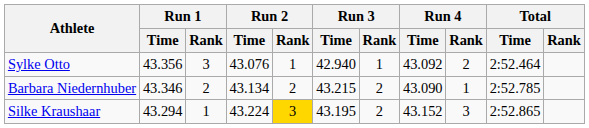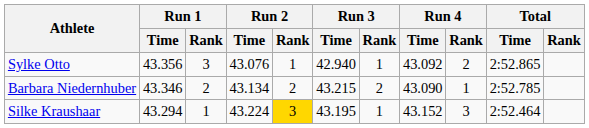 <table class="wikitable" border="1" style="font-size:90%">
 <tr>
 <th rowspan="2">Athlete</th>
 <th colspan="2">Run 1</th>
 <th colspan="2">Run 2</th>
 <th colspan="2">Run 3</th>
 <th colspan="2">Run 4</th>
 <th colspan="2">Total</th>
 </tr>
 <tr>
 <th>Time</th>
 <th>Rank</th>
 <th>Time</th>
 <th>Rank</th>
 <th>Time</th>
 <th>Rank</th>
 <th>Time</th>
 <th>Rank</th>
 <th>Time</th>
 <th>Rank</th>
 </tr>
 <tr>
 <td><a href='#'>Sylke Otto</a></td>
 <td align="center">43.356</td>
 <td align="center">3</td>
 <td align="center">43.076</td>
 <td align="center">1</td>
 <td align="center">42.940</td>
 <td align="center">1</td>
 <td align="center">43.092</td>
 <td align="center">2</td>
-<td align="center">2:52.464</td>
+<td align="center">2:52.865</td>
 <td align="center"></td>
 </tr>
 <tr>
 <td><a href='#'>Barbara Niedernhuber</a></td>
 <td align="center">43.346</td>
 <td align="center">2</td>
 <td align="center">43.134</td>
 <td align="center">2</td>
 <td align="center">43.215</td>
 <td align="center">2</td>
 <td align="center">43.090</td>
 <td align="center">1</td>
 <td align="center">2:52.785</td>
 <td align="center"></td>
 </tr>
 <tr>
 <td><a href='#'>Silke Kraushaar</a></td>
 <td align="center">43.294</td>
 <td align="center">1</td>
 <td align="center">43.224</td>
 <td align="center" style="background: gold;">3</td>
 <td align="center">43.195</td>
-<td align="center">2</td>
+<td align="center">1</td>
 <td align="center">43.152</td>
 <td align="center">3</td>
-<td align="center">2:52.865</td>
+<td align="center">2:52.464</td>
 <td align="center"></td>
 </tr>
 </table>
